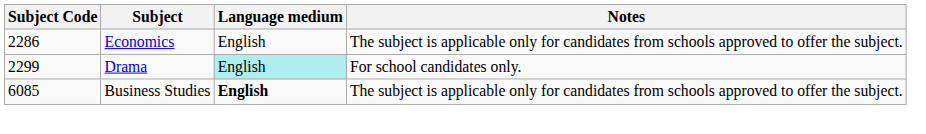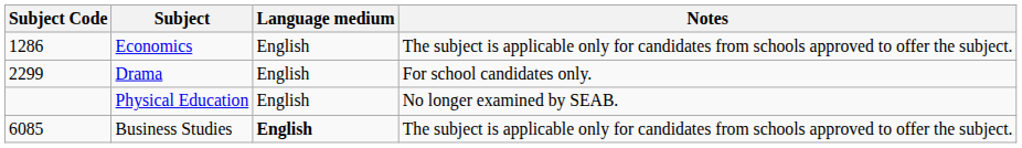 <table class="wikitable">
 <tr>
 <th>Subject Code</th>
 <th>Subject</th>
 <th>Language medium</th>
 <th>Notes</th>
 </tr>
 <tr>
-<td>2286</td>
+<td>1286</td>
 <td><a href='#'>Economics</a></td>
 <td>English</td>
 <td>The subject is applicable only for candidates from schools approved to offer the subject.</td>
 </tr>
 <tr>
 <td>2299</td>
 <td><a href='#'>Drama</a></td>
-<td style="background: paleturquoise;">English</td>
+<td>English</td>
 <td>For school candidates only.</td>
+</tr>
+<tr>
+<td></td>
+<td><a href='#'>Physical Education</a></td>
+<td>English</td>
+<td>No longer examined by SEAB.</td>
 </tr>
 <tr>
 <td>6085</td>
 <td>Business Studies</td>
 <td><strong>English</strong></td>
 <td>The subject is applicable only for candidates from schools approved to offer the subject.</td>
 </tr>
 </table>
